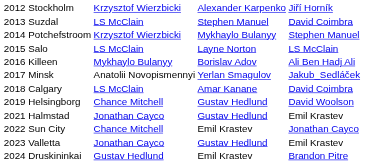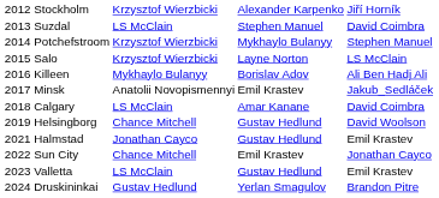 <table>
 <tr>
 <td>2012 Stockholm</td>
 <td> <a href='#'>Krzysztof Wierzbicki</a></td>
 <td> <a href='#'>Alexander Karpenko</a></td>
 <td> <a href='#'>Jiří Horník</a></td>
 </tr>
 <tr>
 <td>2013 Suzdal</td>
 <td> <a href='#'>LS McClain</a></td>
 <td> <a href='#'>Stephen Manuel</a></td>
 <td> <a href='#'>David Coimbra</a></td>
 </tr>
 <tr>
 <td>2014 Potchefstroom</td>
 <td> <a href='#'>Krzysztof Wierzbicki</a></td>
 <td> <a href='#'>Mykhaylo Bulanyy</a></td>
 <td> <a href='#'>Stephen Manuel</a></td>
 </tr>
 <tr>
 <td>2015 Salo</td>
-<td> <a href='#'>LS McClain</a></td>
+<td> <a href='#'>Krzysztof Wierzbicki</a></td>
 <td> <a href='#'>Layne Norton</a></td>
 <td> <a href='#'>LS McClain</a></td>
 </tr>
 <tr>
 <td>2016 Killeen</td>
 <td> <a href='#'>Mykhaylo Bulanyy</a></td>
 <td> <a href='#'>Borislav Adov</a></td>
 <td> <a href='#'>Ali Ben Hadj Ali</a></td>
 </tr>
 <tr>
 <td>2017 Minsk</td>
 <td> Anatolii Novopismennyi</td>
-<td> <a href='#'>Yerlan Smagulov</a></td>
+<td> Emil Krastev</td>
 <td> <a href='#'>Jakub_Sedláček</a></td>
 </tr>
 <tr>
 <td>2018 Calgary</td>
 <td> <a href='#'>LS McClain</a></td>
 <td> <a href='#'>Amar Kanane</a></td>
 <td> <a href='#'>David Coimbra</a></td>
 </tr>
 <tr>
 <td>2019 Helsingborg</td>
 <td> <a href='#'>Chance Mitchell</a></td>
 <td> <a href='#'>Gustav Hedlund</a></td>
 <td> <a href='#'>David Woolson</a></td>
 </tr>
 <tr>
 <td>2021 Halmstad</td>
 <td> <a href='#'>Jonathan Cayco</a></td>
 <td> <a href='#'>Gustav Hedlund</a></td>
 <td> Emil Krastev</td>
 </tr>
 <tr>
 <td>2022 Sun City</td>
 <td> <a href='#'>Chance Mitchell</a></td>
 <td> Emil Krastev</td>
 <td> <a href='#'>Jonathan Cayco</a></td>
 </tr>
 <tr>
 <td>2023 Valletta</td>
-<td> <a href='#'>Jonathan Cayco</a></td>
+<td> <a href='#'>LS McClain</a></td>
 <td> <a href='#'>Gustav Hedlund</a></td>
 <td> Emil Krastev</td>
 </tr>
 <tr>
 <td>2024 Druskininkai</td>
 <td> <a href='#'>Gustav Hedlund</a></td>
-<td> Emil Krastev</td>
+<td> <a href='#'>Yerlan Smagulov</a></td>
 <td> <a href='#'>Brandon Pitre</a></td>
 </tr>
 </table>
